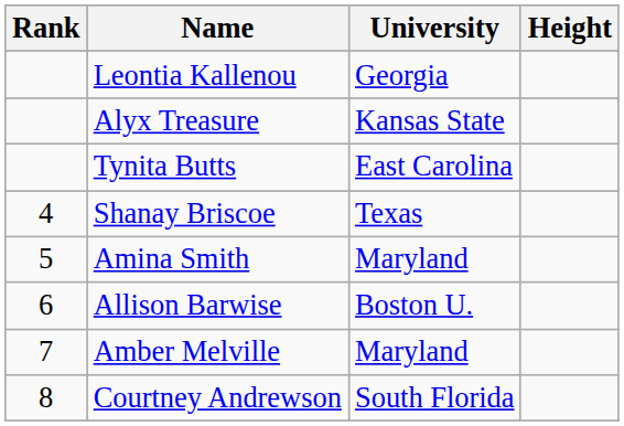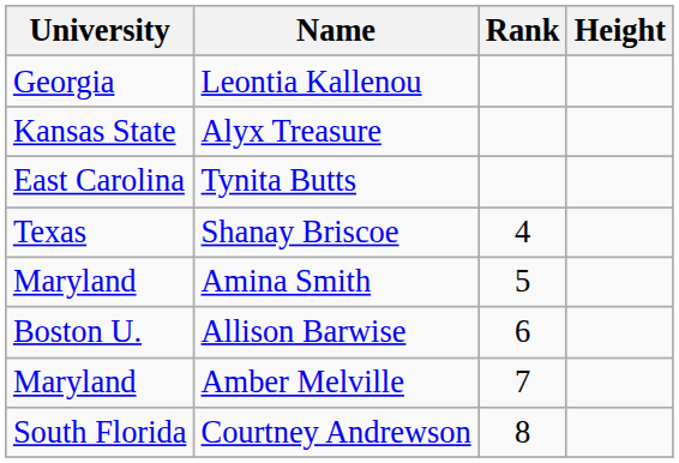 <table class="wikitable sortable" style="text-align:center">
 <tr>
+<th>University</th>
+<th>Name</th>
 <th>Rank</th>
-<th>Name</th>
-<th>University</th>
 <th>Height</th>
 </tr>
 <tr>
+<td align=left><a href='#'>Georgia</a></td>
+<td align=left><a href='#'>Leontia Kallenou</a> </td>
 <td></td>
-<td align=left><a href='#'>Leontia Kallenou</a> </td>
-<td align=left><a href='#'>Georgia</a></td>
 <td></td>
 </tr>
 <tr>
+<td align="left"><a href='#'>Kansas State</a></td>
+<td align=left><a href='#'>Alyx Treasure</a></td>
 <td></td>
-<td align=left><a href='#'>Alyx Treasure</a></td>
-<td align="left"><a href='#'>Kansas State</a></td>
 <td></td>
 </tr>
 <tr>
+<td align=left><a href='#'>East Carolina</a></td>
+<td align=left><a href='#'>Tynita Butts</a></td>
 <td></td>
-<td align=left><a href='#'>Tynita Butts</a></td>
-<td align=left><a href='#'>East Carolina</a></td>
 <td></td>
 </tr>
 <tr>
+<td align="left"><a href='#'>Texas</a></td>
+<td align=left><a href='#'>Shanay Briscoe</a></td>
 <td>4</td>
-<td align=left><a href='#'>Shanay Briscoe</a></td>
-<td align="left"><a href='#'>Texas</a></td>
 <td></td>
 </tr>
 <tr>
+<td align="left"><a href='#'>Maryland</a></td>
+<td align=left><a href='#'>Amina Smith</a></td>
 <td>5</td>
-<td align=left><a href='#'>Amina Smith</a></td>
-<td align="left"><a href='#'>Maryland</a></td>
 <td></td>
 </tr>
 <tr>
+<td align="left"><a href='#'>Boston U.</a></td>
+<td align=left><a href='#'>Allison Barwise</a></td>
 <td>6</td>
-<td align=left><a href='#'>Allison Barwise</a></td>
-<td align="left"><a href='#'>Boston U.</a></td>
 <td></td>
 </tr>
 <tr>
+<td align="left"><a href='#'>Maryland</a></td>
+<td align=left><a href='#'>Amber Melville</a></td>
 <td>7</td>
-<td align=left><a href='#'>Amber Melville</a></td>
-<td align="left"><a href='#'>Maryland</a></td>
 <td></td>
 </tr>
 <tr>
+<td align="left"><a href='#'>South Florida</a></td>
+<td align=left><a href='#'>Courtney Andrewson</a></td>
 <td>8</td>
-<td align=left><a href='#'>Courtney Andrewson</a></td>
-<td align="left"><a href='#'>South Florida</a></td>
 <td></td>
 </tr>
 </table>
